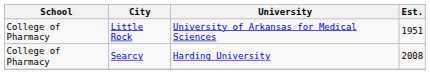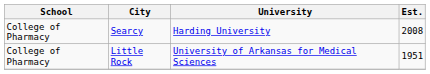 <table class="wikitable sortable">
 <tr>
 <th scope="col">School</th>
 <th scope="col">City</th>
 <th scope="col">University</th>
 <th scope="col">Est.</th>
 </tr>
 <tr>
 <td>College of Pharmacy</td>
+<td><a href='#'>Searcy</a></td>
+<td><a href='#'>Harding University</a></td>
+<td>2008</td>
+</tr>
+<tr>
+<td>College of Pharmacy</td>
 <td><a href='#'>Little Rock</a></td>
 <td><a href='#'>University of Arkansas for Medical Sciences</a></td>
 <td>1951</td>
 </tr>
 <tr>
-<td>College of Pharmacy</td>
-<td><a href='#'>Searcy</a></td>
-<td><a href='#'>Harding University</a></td>
-<td>2008</td>
-</tr>
-<tr>
 </tr>
 </table>
